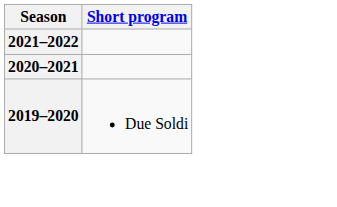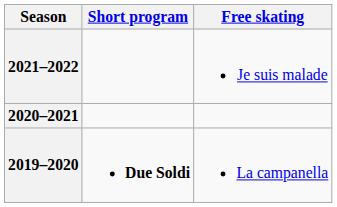 <table class="wikitable" style="text-align:center">
 <tr>
 <th>Season</th>
 <th><a href='#'>Short program</a></th>
+<th><a href='#'>Free skating</a></th>
 </tr>
 <tr>
 <th>2021–2022</th>
 <td></td>
+<td><br><ul><li><a href='#'>Je suis malade</a> <br> </li></ul></td>
 </tr>
 <tr>
 <th>2020–2021<br></th>
 <td></td>
+<td></td>
 </tr>
 <tr>
 <th>2019–2020<br></th>
-<td><br><ul><li>Due Soldi<br></li></ul></td>
+<td><strong><br><ul><li>Due Soldi<br></li></ul></strong></td>
+<td><br><ul><li><a href='#'>La campanella</a><br></li></ul></td>
 </tr>
 </table>
